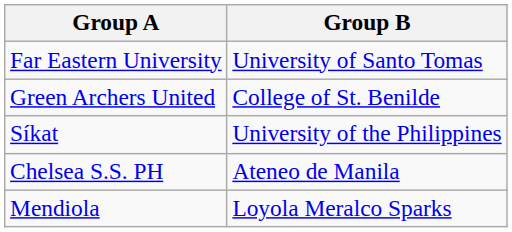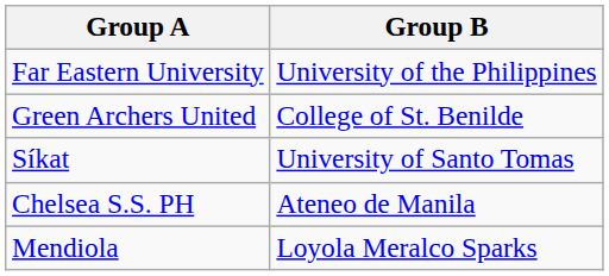 <table class="wikitable" style="text-align: left;">
 <tr>
 <th>Group A</th>
 <th>Group B</th>
 </tr>
 <tr>
 <td><a href='#'>Far Eastern University</a></td>
-<td><a href='#'>University of Santo Tomas</a></td>
+<td><a href='#'>University of the Philippines</a></td>
 </tr>
 <tr>
 <td><a href='#'>Green Archers United</a></td>
 <td><a href='#'>College of St. Benilde</a></td>
 </tr>
 <tr>
 <td><a href='#'>Síkat</a></td>
-<td><a href='#'>University of the Philippines</a></td>
+<td><a href='#'>University of Santo Tomas</a></td>
 </tr>
 <tr>
 <td><a href='#'>Chelsea S.S. PH</a></td>
 <td><a href='#'>Ateneo de Manila</a></td>
 </tr>
 <tr>
 <td><a href='#'>Mendiola</a></td>
 <td><a href='#'>Loyola Meralco Sparks</a></td>
 </tr>
 </table>
